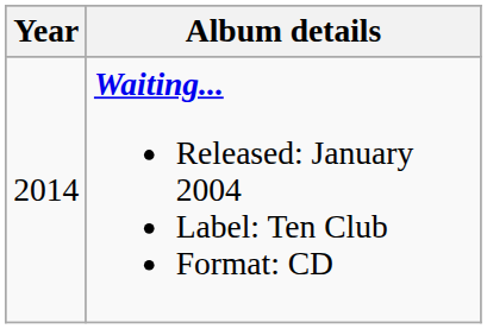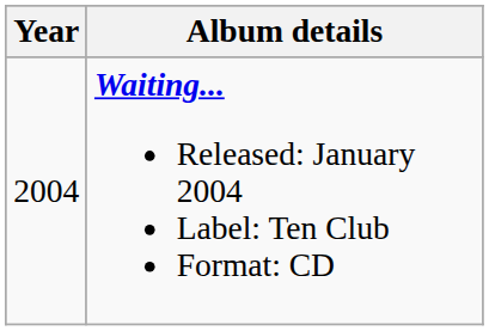 <table class ="wikitable" border="1">
 <tr>
 <th>Year</th>
 <th width="185">Album details</th>
 </tr>
 <tr>
-<td>2014</td>
+<td>2004</td>
 <td><strong><em><a href='#'>Waiting...</a></em></strong><br><ul><li>Released: January 2004</li><li>Label: Ten Club</li><li>Format: CD</li></ul></td>
 </tr>
 </table>
